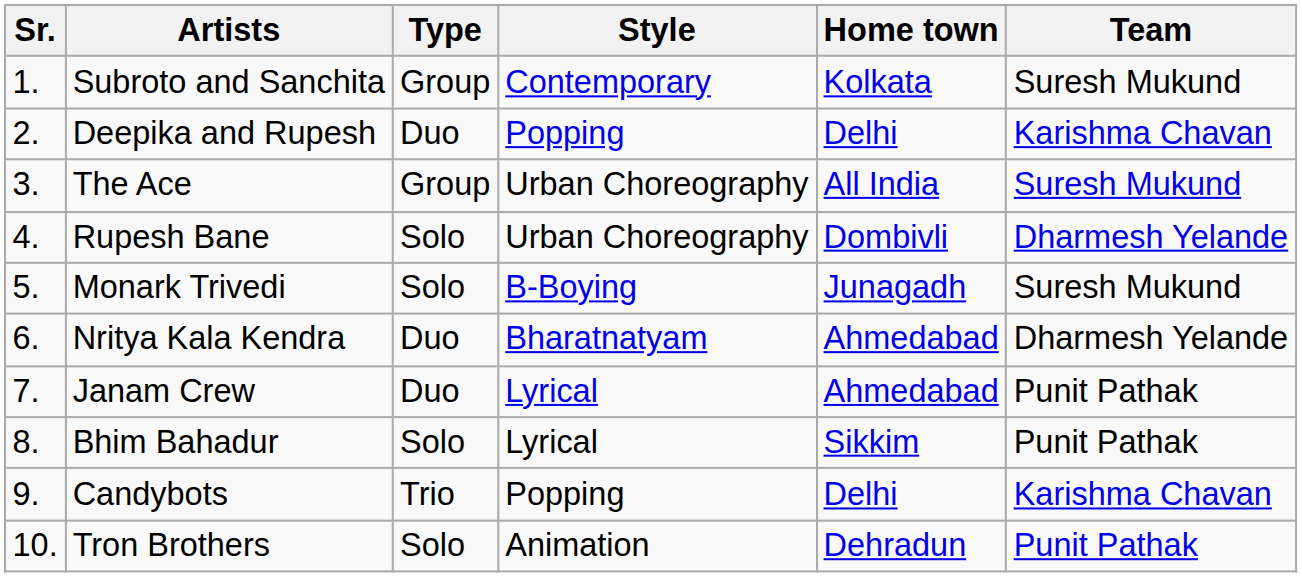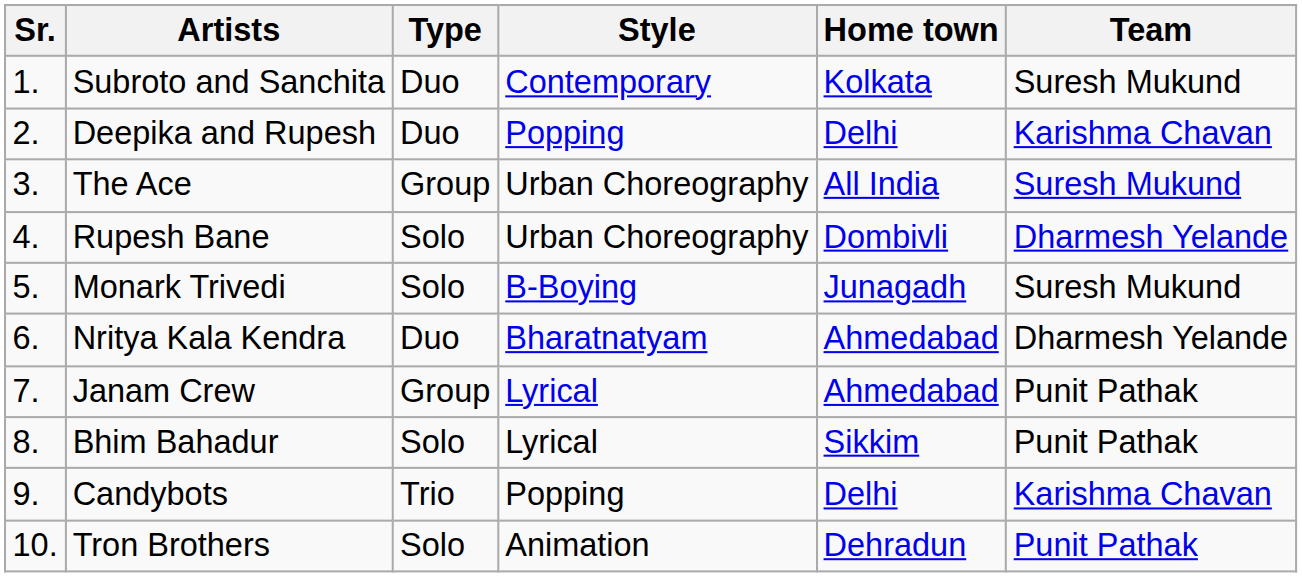 <table class="wikitable">
 <tr>
 <th>Sr.</th>
 <th>Artists</th>
 <th>Type</th>
 <th>Style</th>
 <th>Home town</th>
 <th>Team</th>
 </tr>
 <tr>
 <td>1.</td>
 <td>Subroto and Sanchita</td>
-<td>Group</td>
+<td>Duo</td>
 <td><a href='#'>Contemporary</a></td>
 <td><a href='#'>Kolkata</a></td>
 <td Kings United>Suresh Mukund</td>
 </tr>
 <tr>
 <td>2.</td>
 <td>Deepika and Rupesh</td>
 <td>Duo</td>
 <td><a href='#'>Popping</a></td>
 <td><a href='#'>Delhi</a></td>
 <td Karishma Chavan><a href='#'>Karishma Chavan</a></td>
 </tr>
 <tr>
 <td>3.</td>
 <td>The Ace</td>
 <td>Group</td>
 <td>Urban Choreography</td>
 <td><a href='#'>All India</a></td>
 <td><a href='#'>Suresh Mukund</a></td>
 </tr>
 <tr>
 <td>4.</td>
 <td>Rupesh Bane</td>
 <td>Solo</td>
 <td>Urban Choreography</td>
 <td><a href='#'>Dombivli</a></td>
 <td><a href='#'>Dharmesh Yelande</a></td>
 </tr>
 <tr>
 <td>5.</td>
 <td>Monark Trivedi</td>
 <td>Solo</td>
 <td><a href='#'>B-Boying</a></td>
 <td><a href='#'>Junagadh</a></td>
 <td Kings United>Suresh Mukund</td>
 </tr>
 <tr>
 <td>6.</td>
 <td>Nritya Kala Kendra</td>
 <td>Duo</td>
 <td><a href='#'>Bharatnatyam</a></td>
 <td><a href='#'>Ahmedabad</a></td>
 <td>Dharmesh Yelande</td>
 </tr>
 <tr>
 <td>7.</td>
 <td>Janam Crew</td>
-<td>Duo</td>
+<td>Group</td>
 <td><a href='#'>Lyrical</a></td>
 <td><a href='#'>Ahmedabad</a></td>
 <td>Punit Pathak</td>
 </tr>
 <tr>
 <td>8.</td>
 <td>Bhim Bahadur</td>
 <td>Solo</td>
 <td Lyrical dance>Lyrical</td>
 <td><a href='#'>Sikkim</a></td>
 <td>Punit Pathak</td>
 </tr>
 <tr>
 <td>9.</td>
 <td>Candybots</td>
 <td>Trio</td>
 <td>Popping</td>
 <td><a href='#'>Delhi</a></td>
 <td><a href='#'>Karishma Chavan</a></td>
 </tr>
 <tr>
 <td>10.</td>
 <td>Tron Brothers</td>
 <td>Solo</td>
 <td>Animation</td>
 <td><a href='#'>Dehradun</a></td>
 <td><a href='#'>Punit Pathak</a></td>
 </tr>
 </table>
